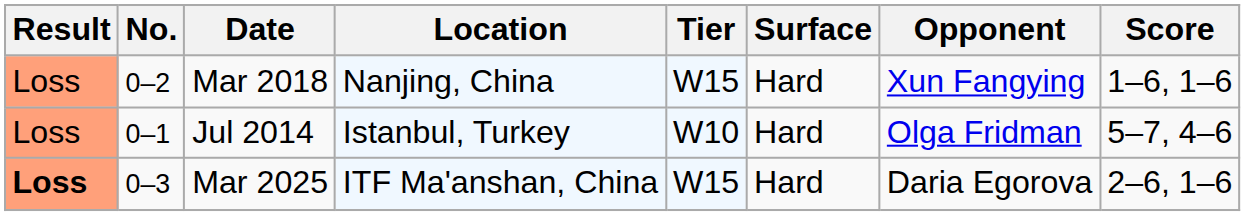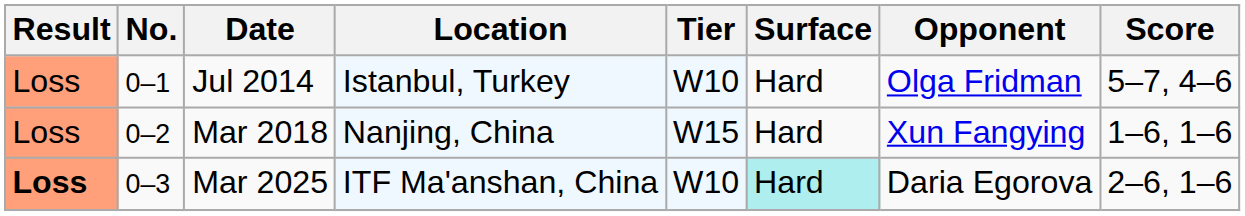 <table class="sortable wikitable">
 <tr>
 <th>Result</th>
 <th>No.</th>
 <th>Date</th>
 <th>Location</th>
 <th>Tier</th>
 <th>Surface</th>
 <th>Opponent</th>
 <th class="unsortable">Score</th>
 </tr>
 <tr>
 <td style="background:#ffa07a;">Loss</td>
+<td><small>0–1</small></td>
+<td>Jul 2014</td>
+<td style="background:#f0f8ff;">Istanbul, Turkey</td>
+<td style="background:#f0f8ff;">W10</td>
+<td>Hard</td>
+<td> <a href='#'>Olga Fridman</a></td>
+<td>5–7, 4–6</td>
+</tr>
+<tr>
+<td style="background:#ffa07a;">Loss</td>
 <td><small>0–2</small></td>
 <td>Mar 2018</td>
 <td style="background:#f0f8ff;">Nanjing, China</td>
 <td style="background:#f0f8ff;">W15</td>
 <td>Hard</td>
 <td> <a href='#'>Xun Fangying</a></td>
 <td>1–6, 1–6</td>
 </tr>
 <tr>
-<td style="background:#ffa07a;">Loss</td>
-<td><small>0–1</small></td>
-<td>Jul 2014</td>
-<td style="background:#f0f8ff;">Istanbul, Turkey</td>
-<td style="background:#f0f8ff;">W10</td>
-<td>Hard</td>
-<td> <a href='#'>Olga Fridman</a></td>
-<td>5–7, 4–6</td>
-</tr>
-<tr>
 <td style="background:#ffa07a;"><strong>Loss</strong></td>
 <td><small>0–3</small></td>
 <td>Mar 2025</td>
 <td style="background:#f0f8ff;">ITF Ma'anshan, China</td>
-<td style="background:#f0f8ff;">W15</td>
-<td>Hard</td>
+<td style="background:#f0f8ff;">W10</td>
+<td style="background: paleturquoise;">Hard</td>
 <td> Daria Egorova</td>
 <td>2–6, 1–6</td>
 </tr>
 </table>
